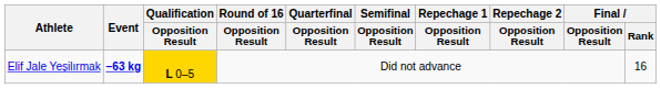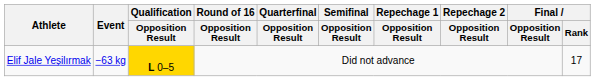 <table class="wikitable" style="font-size:90%">
 <tr>
 <th rowspan="2">Athlete</th>
 <th rowspan="2">Event</th>
 <th>Qualification</th>
 <th>Round of 16</th>
 <th>Quarterfinal</th>
 <th>Semifinal</th>
 <th>Repechage 1</th>
 <th>Repechage 2</th>
 <th colspan=2>Final / </th>
 </tr>
 <tr style="font-size: 95%">
 <th>Opposition<br>Result</th>
 <th>Opposition<br>Result</th>
 <th>Opposition<br>Result</th>
 <th>Opposition<br>Result</th>
 <th>Opposition<br>Result</th>
 <th>Opposition<br>Result</th>
 <th>Opposition<br>Result</th>
 <th>Rank</th>
 </tr>
 <tr align=center>
 <td align=left><a href='#'>Elif Jale Yeşilırmak</a></td>
-<td align=left><strong><a href='#'>−63 kg</a></strong></td>
+<td align=left><a href='#'>−63 kg</a></td>
 <td style="background: gold;"><br><strong>L</strong> 0–5 <sup></sup></td>
 <td colspan=6>Did not advance</td>
-<td>16</td>
+<td>17</td>
 </tr>
 </table>
